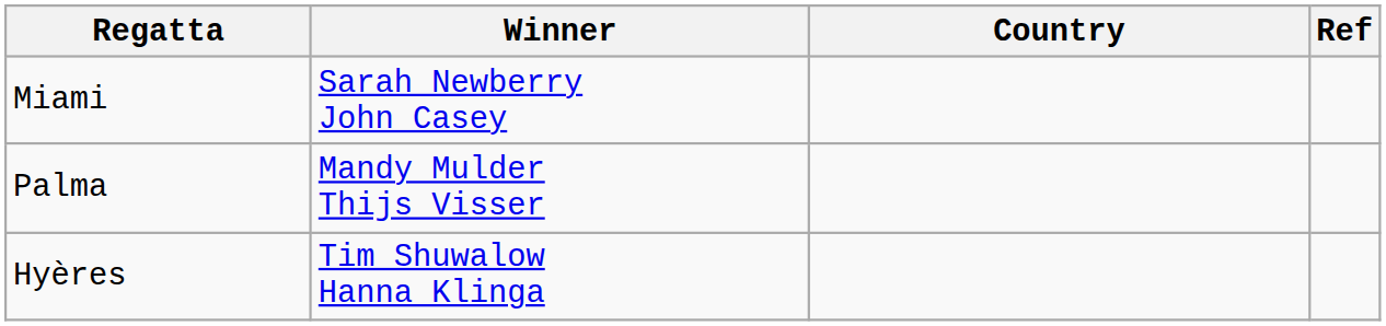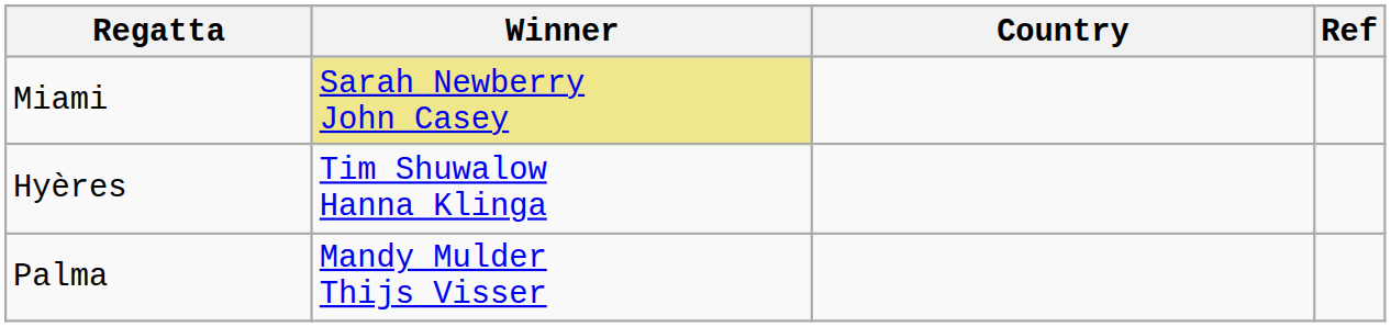 <table class="wikitable">
 <tr>
 <th width=120>Regatta</th>
 <th width=200px>Winner</th>
 <th width=200px>Country</th>
 <th>Ref</th>
 </tr>
 <tr>
 <td>Miami</td>
-<td><a href='#'>Sarah Newberry</a><br><a href='#'>John Casey</a></td>
+<td style="background: khaki;"><a href='#'>Sarah Newberry</a><br><a href='#'>John Casey</a></td>
+<td></td>
+<td></td>
+</tr>
+<tr>
+<td>Hyères</td>
+<td><a href='#'>Tim Shuwalow</a><br><a href='#'>Hanna Klinga</a></td>
 <td></td>
 <td></td>
 </tr>
 <tr>
 <td>Palma</td>
 <td><a href='#'>Mandy Mulder</a><br><a href='#'>Thijs Visser</a></td>
 <td></td>
 <td></td>
 </tr>
-<tr>
-<td>Hyères</td>
-<td><a href='#'>Tim Shuwalow</a><br><a href='#'>Hanna Klinga</a></td>
-<td></td>
-<td></td>
-</tr>
 </table>
